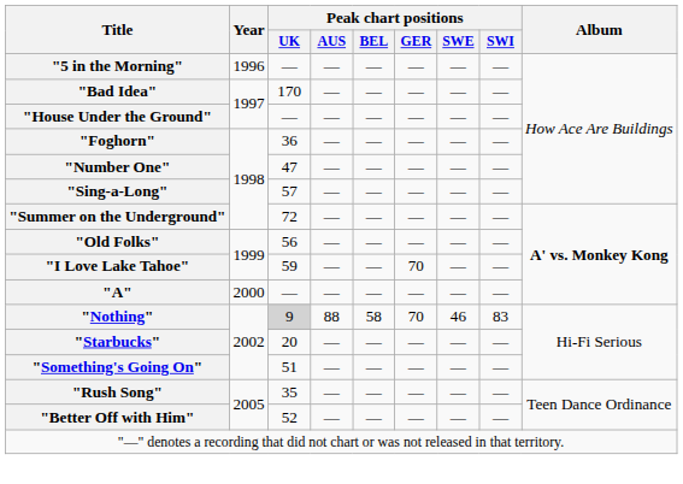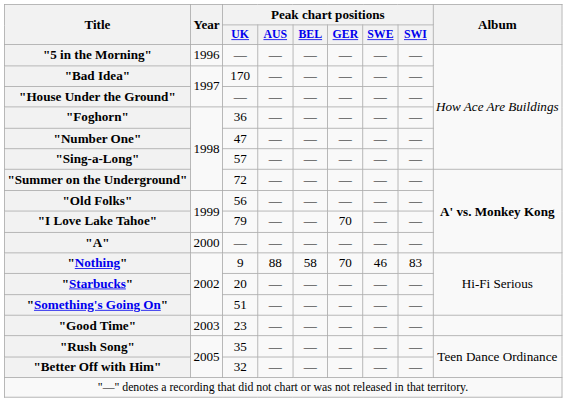 <table class="wikitable plainrowheaders" style="text-align:center;">
 <tr>
 <th scope="col" rowspan="2">Title</th>
 <th scope="col" rowspan="2">Year</th>
 <th scope="col" colspan="6">Peak chart positions</th>
 <th scope="col" rowspan="2">Album</th>
 </tr>
 <tr>
 <th scope="col" style="width:2.5em;font-size:90%;"><a href='#'>UK</a><br></th>
 <th scope="col" style="width:2.5em;font-size:90%;"><a href='#'>AUS</a><br></th>
 <th scope="col" style="width:2.5em;font-size:90%;"><a href='#'>BEL</a><br></th>
 <th scope="col" style="width:2.5em;font-size:90%;"><a href='#'>GER</a><br></th>
 <th scope="col" style="width:2.5em;font-size:90%;"><a href='#'>SWE</a><br></th>
 <th scope="col" style="width:2.5em;font-size:90%;"><a href='#'>SWI</a><br></th>
 </tr>
 <tr>
 <th scope="row">"5 in the Morning"</th>
 <td>1996</td>
 <td>—</td>
 <td>—</td>
 <td>—</td>
 <td>—</td>
 <td>—</td>
 <td>—</td>
 <td rowspan="6"><em>How Ace Are Buildings</em></td>
 </tr>
 <tr>
 <th scope="row">"Bad Idea"</th>
 <td rowspan="2">1997</td>
 <td>170</td>
 <td>—</td>
 <td>—</td>
 <td>—</td>
 <td>—</td>
 <td>—</td>
 </tr>
 <tr>
 <th scope="row">"House Under the Ground"</th>
 <td>—</td>
 <td>—</td>
 <td>—</td>
 <td>—</td>
 <td>—</td>
 <td>—</td>
 </tr>
 <tr>
 <th scope="row">"Foghorn"</th>
 <td rowspan="4">1998</td>
 <td>36</td>
 <td>—</td>
 <td>—</td>
 <td>—</td>
 <td>—</td>
 <td>—</td>
 </tr>
 <tr>
 <th scope="row">"Number One"</th>
 <td>47</td>
 <td>—</td>
 <td>—</td>
 <td>—</td>
 <td>—</td>
 <td>—</td>
 </tr>
 <tr>
 <th scope="row">"Sing-a-Long"</th>
 <td>57</td>
 <td>—</td>
 <td>—</td>
 <td>—</td>
 <td>—</td>
 <td>—</td>
 </tr>
 <tr>
 <th scope="row">"Summer on the Underground"</th>
 <td>72</td>
 <td>—</td>
 <td>—</td>
 <td>—</td>
 <td>—</td>
 <td>—</td>
 <td rowspan="4"><strong>A' vs. Monkey Kong<em></td>
 </tr>
 <tr>
 <th scope="row">"Old Folks"</th>
 <td rowspan="2">1999</td>
 <td>56</td>
 <td>—</td>
 <td>—</td>
 <td>—</td>
 <td>—</td>
 <td>—</td>
 </tr>
 <tr>
 <th scope="row">"I Love Lake Tahoe"</th>
-<td>59</td>
+<td>79</td>
 <td>—</td>
 <td>—</td>
 <td>70</td>
 <td>—</td>
 <td>—</td>
 </tr>
 <tr>
 <th scope="row">"A"</th>
 <td>2000</td>
 <td>—</td>
 <td>—</td>
 <td>—</td>
 <td>—</td>
 <td>—</td>
 <td>—</td>
 </tr>
 <tr>
 <th scope="row">"<a href='#'>Nothing</a>"</th>
 <td rowspan="3">2002</td>
-<td style="background: lightgrey;">9</td>
+<td>9</td>
 <td>88</td>
 <td>58</td>
 <td>70</td>
 <td>46</td>
 <td>83</td>
 <td rowspan="3"></em>Hi-Fi Serious<em></td>
 </tr>
 <tr>
 <th scope="row">"<a href='#'>Starbucks</a>"</th>
 <td>20</td>
 <td>—</td>
 <td>—</td>
 <td>—</td>
 <td>—</td>
 <td>—</td>
 </tr>
 <tr>
 <th scope="row">"<a href='#'>Something's Going On</a>"</th>
 <td>51</td>
 <td>—</td>
 <td>—</td>
 <td>—</td>
 <td>—</td>
 <td>—</td>
 </tr>
 <tr>
+<th scope="row">"Good Time"</th>
+<td>2003</td>
+<td>23</td>
+<td>—</td>
+<td>—</td>
+<td>—</td>
+<td>—</td>
+<td>—</td>
+<td></td>
+</tr>
+<tr>
 <th scope="row">"Rush Song"</th>
 <td rowspan="2">2005</td>
 <td>35</td>
 <td>—</td>
 <td>—</td>
 <td>—</td>
 <td>—</td>
 <td>—</td>
 <td rowspan="2"></em>Teen Dance Ordinance<em></td>
 </tr>
 <tr>
 <th scope="row">"Better Off with Him"</th>
-<td>52</td>
+<td>32</td>
 <td>—</td>
 <td>—</td>
 <td>—</td>
 <td>—</td>
 <td>—</td>
 </tr>
 <tr>
 <td colspan="9" style="font-size:90%">"—" denotes a recording that did not chart or was not released in that territory.</td>
 </tr>
 </table>
